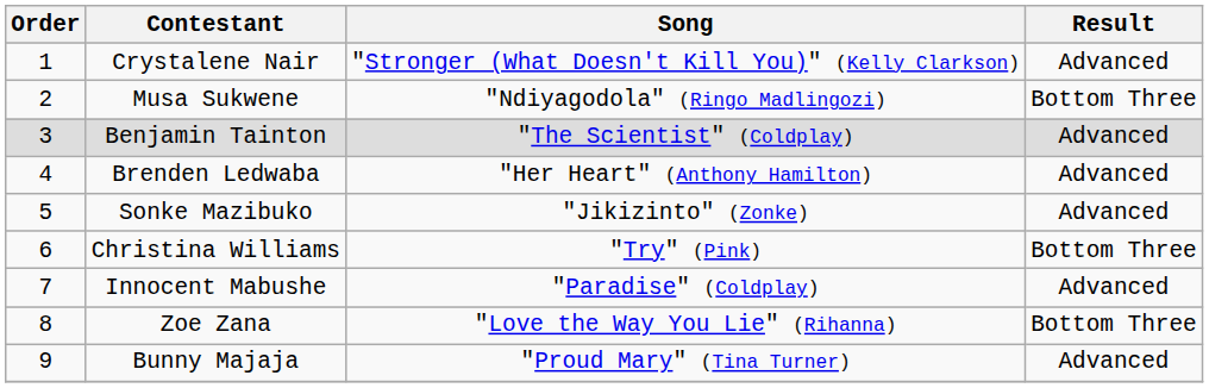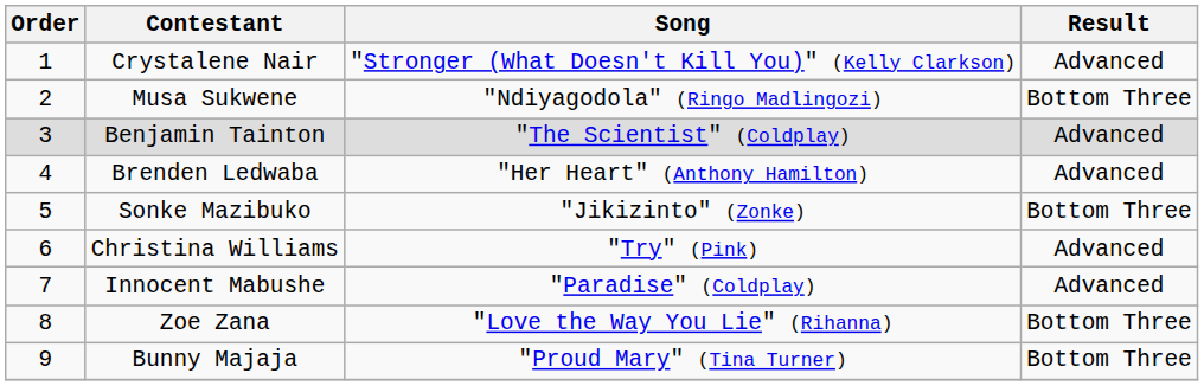 <table class="wikitable plainrowheaders" style="text-align:center;">
 <tr>
 <th scope="col">Order</th>
 <th scope="col">Contestant</th>
 <th scope="col">Song</th>
 <th scope="col">Result</th>
 </tr>
 <tr>
 <td>1</td>
 <td scope="row">Crystalene Nair</td>
 <td>"<a href='#'>Stronger (What Doesn't Kill You)</a>" <small>(<a href='#'>Kelly Clarkson</a>)</small></td>
 <td>Advanced</td>
 </tr>
 <tr>
 <td>2</td>
 <td scope="row">Musa Sukwene</td>
 <td>"Ndiyagodola" <small>(<a href='#'>Ringo Madlingozi</a>)</small></td>
 <td>Bottom Three</td>
 </tr>
 <tr style="background:#ddd;">
 <td>3</td>
 <td scope="row">Benjamin Tainton</td>
 <td>"<a href='#'>The Scientist</a>" <small>(<a href='#'>Coldplay</a>)</small></td>
 <td>Advanced</td>
 </tr>
 <tr>
 <td>4</td>
 <td scope="row">Brenden Ledwaba</td>
 <td>"Her Heart" <small>(<a href='#'>Anthony Hamilton</a>)</small></td>
 <td>Advanced</td>
 </tr>
 <tr>
 <td>5</td>
 <td scope="row">Sonke Mazibuko</td>
 <td>"Jikizinto" <small>(<a href='#'>Zonke</a>)</small></td>
-<td>Advanced</td>
+<td>Bottom Three</td>
 </tr>
 <tr>
 <td>6</td>
 <td scope="row">Christina Williams</td>
 <td>"<a href='#'>Try</a>" <small>(<a href='#'>Pink</a>)</small></td>
-<td>Bottom Three</td>
+<td>Advanced</td>
 </tr>
 <tr>
 <td>7</td>
 <td scope="row">Innocent Mabushe</td>
 <td>"<a href='#'>Paradise</a>" <small>(<a href='#'>Coldplay</a>)</small></td>
 <td>Advanced</td>
 </tr>
 <tr>
 <td>8</td>
 <td scope="row">Zoe Zana</td>
 <td>"<a href='#'>Love the Way You Lie</a>" <small>(<a href='#'>Rihanna</a>)</small></td>
 <td>Bottom Three</td>
 </tr>
 <tr>
 <td>9</td>
 <td scope="row">Bunny Majaja</td>
 <td>"<a href='#'>Proud Mary</a>" <small>(<a href='#'>Tina Turner</a>)</small></td>
-<td>Advanced</td>
+<td>Bottom Three</td>
 </tr>
 <tr>
 </tr>
 </table>
